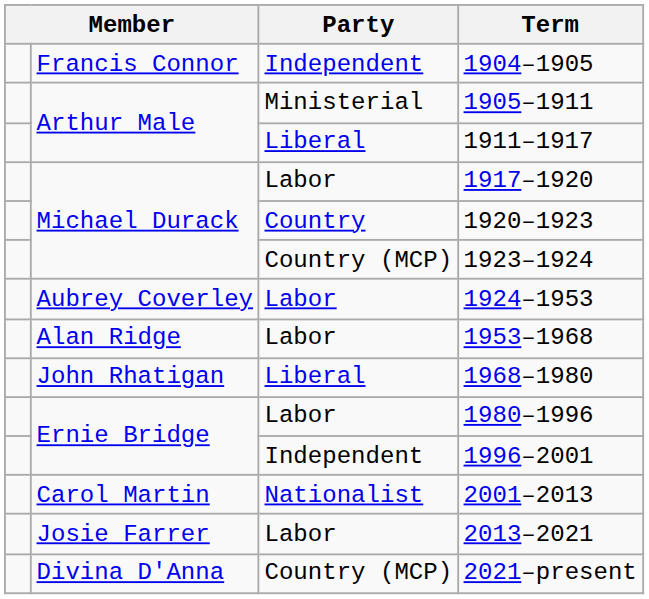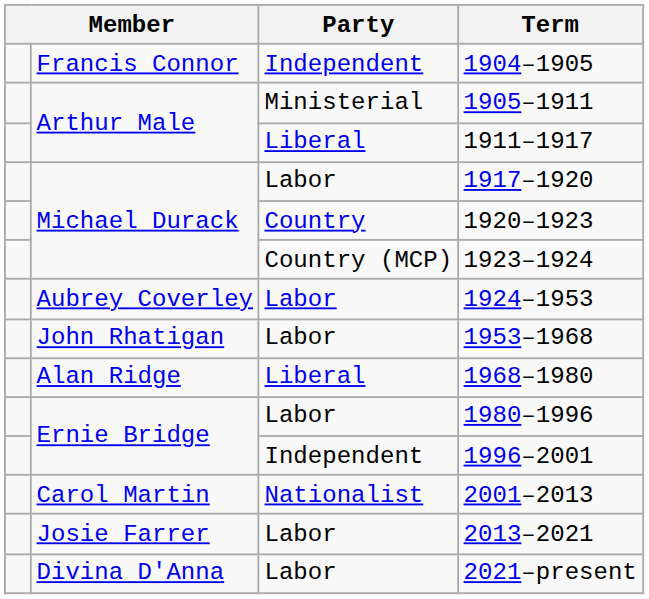 <table class="wikitable sortable">
 <tr>
 <th colspan="2">Member</th>
 <th>Party</th>
 <th>Term</th>
 </tr>
 <tr>
 <td> </td>
 <td><a href='#'>Francis Connor</a></td>
 <td><a href='#'>Independent</a></td>
 <td><a href='#'>1904</a>–1905</td>
 </tr>
 <tr>
 <td> </td>
 <td rowspan="2"><a href='#'>Arthur Male</a></td>
 <td>Ministerial</td>
 <td><a href='#'>1905</a>–1911</td>
 </tr>
 <tr>
 <td> </td>
 <td><a href='#'>Liberal</a></td>
 <td>1911–1917</td>
 </tr>
 <tr>
 <td> </td>
 <td rowspan="3"><a href='#'>Michael Durack</a></td>
 <td>Labor</td>
 <td><a href='#'>1917</a>–1920</td>
 </tr>
 <tr>
 <td> </td>
 <td><a href='#'>Country</a></td>
 <td>1920–1923</td>
 </tr>
 <tr>
 <td> </td>
 <td>Country (MCP)</td>
 <td>1923–1924</td>
 </tr>
 <tr>
 <td> </td>
 <td><a href='#'>Aubrey Coverley</a></td>
 <td><a href='#'>Labor</a></td>
 <td><a href='#'>1924</a>–1953</td>
 </tr>
 <tr>
 <td> </td>
-<td><a href='#'>Alan Ridge</a></td>
+<td><a href='#'>John Rhatigan</a></td>
 <td>Labor</td>
 <td><a href='#'>1953</a>–1968</td>
 </tr>
 <tr>
 <td> </td>
-<td><a href='#'>John Rhatigan</a></td>
+<td><a href='#'>Alan Ridge</a></td>
 <td><a href='#'>Liberal</a></td>
 <td><a href='#'>1968</a>–1980</td>
 </tr>
 <tr>
 <td> </td>
 <td rowspan="2"><a href='#'>Ernie Bridge</a></td>
 <td>Labor</td>
 <td><a href='#'>1980</a>–1996</td>
 </tr>
 <tr>
 <td> </td>
 <td>Independent</td>
 <td><a href='#'>1996</a>–2001</td>
 </tr>
 <tr>
 <td> </td>
 <td><a href='#'>Carol Martin</a></td>
 <td><a href='#'>Nationalist</a></td>
 <td><a href='#'>2001</a>–2013</td>
 </tr>
 <tr>
 <td> </td>
 <td><a href='#'>Josie Farrer</a></td>
 <td>Labor</td>
 <td><a href='#'>2013</a>–2021</td>
 </tr>
 <tr>
 <td> </td>
 <td><a href='#'>Divina D'Anna</a></td>
-<td>Country (MCP)</td>
+<td>Labor</td>
 <td><a href='#'>2021</a>–present</td>
 </tr>
 </table>
